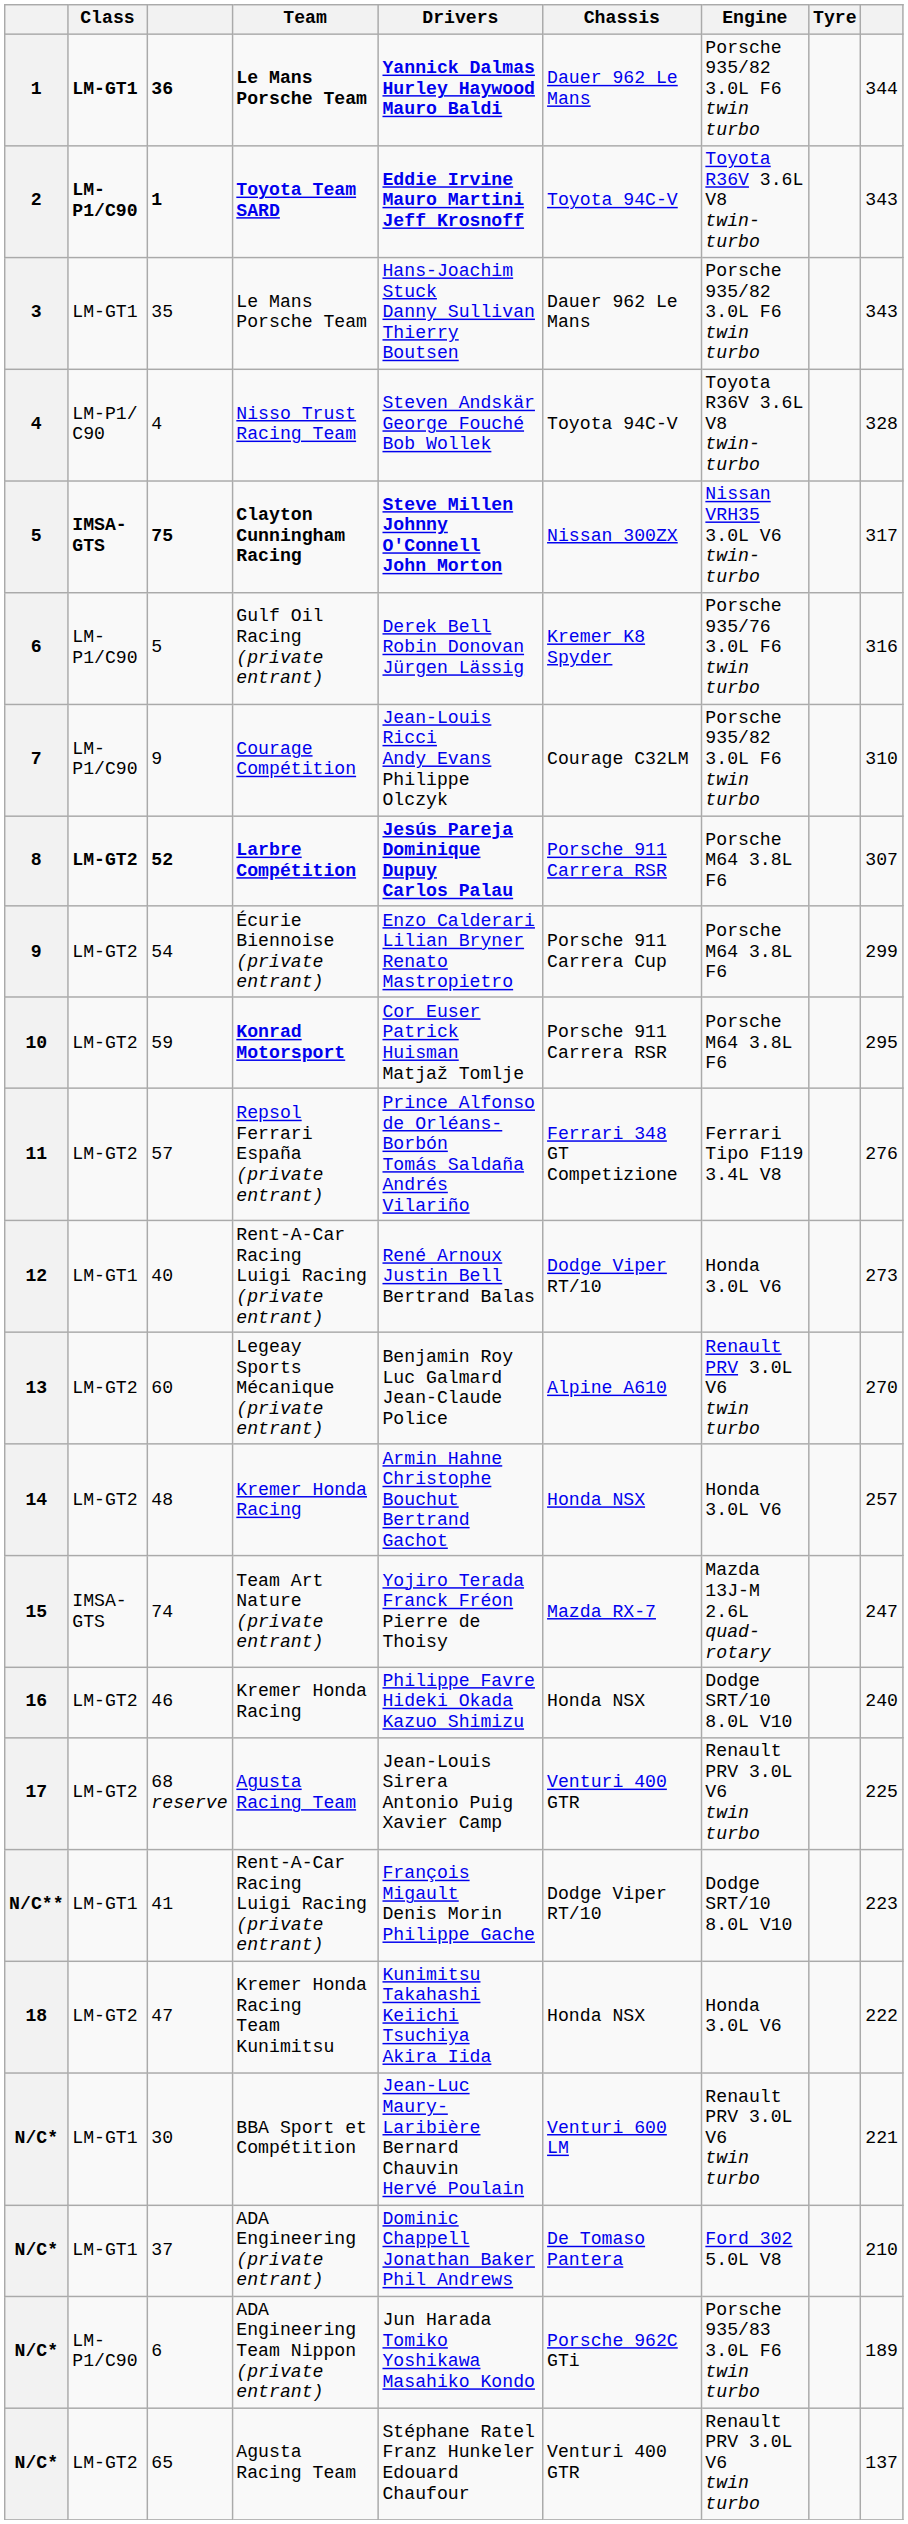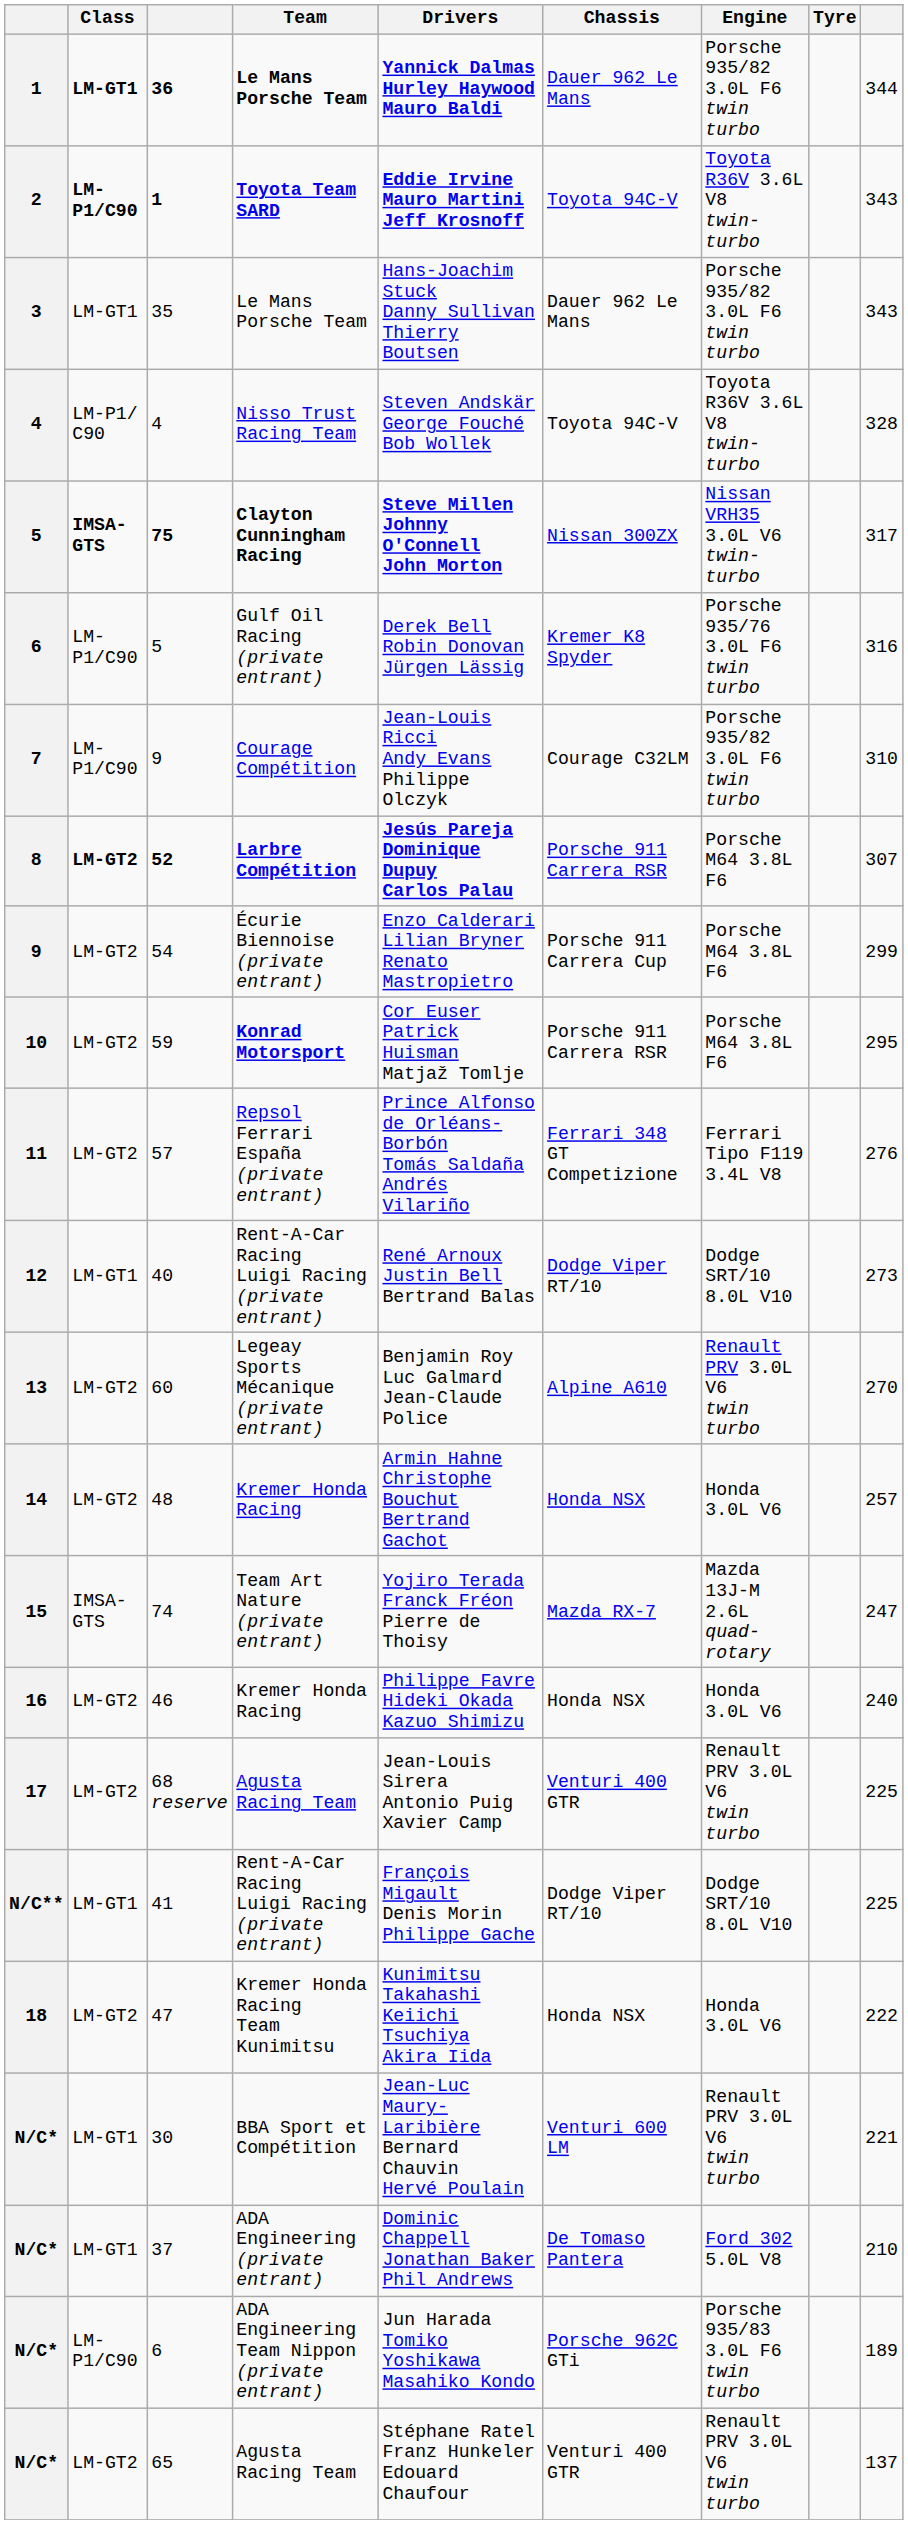 <table class="wikitable" style="font-size: 95%;">
 <tr>
 <th></th>
 <th>Class</th>
 <th></th>
 <th>Team</th>
 <th>Drivers</th>
 <th>Chassis</th>
 <th>Engine</th>
 <th>Tyre</th>
 <th></th>
 </tr>
 <tr>
 <th><strong>1</strong></th>
 <td><strong>LM-GT1</strong></td>
 <td><strong>36</strong></td>
 <td><strong> Le Mans Porsche Team</strong></td>
 <td><strong> <a href='#'>Yannick Dalmas</a><br> <a href='#'>Hurley Haywood</a><br> <a href='#'>Mauro Baldi</a> </strong></td>
 <td><a href='#'>Dauer 962 Le Mans</a></td>
 <td>Porsche 935/82 3.0L F6<br><em>twin turbo</em></td>
 <td></td>
 <td>344</td>
 </tr>
 <tr>
 <th><strong>2</strong></th>
 <td><strong>LM-P1/C90</strong></td>
 <td><strong>1</strong></td>
 <td><strong> <a href='#'>Toyota Team SARD</a></strong></td>
 <td><strong> <a href='#'>Eddie Irvine</a><br> <a href='#'>Mauro Martini</a><br>  <a href='#'>Jeff Krosnoff</a> </strong></td>
 <td><a href='#'>Toyota 94C-V</a></td>
 <td><a href='#'>Toyota R36V</a> 3.6L V8<br><em>twin-turbo</em></td>
 <td></td>
 <td>343</td>
 </tr>
 <tr>
 <th>3</th>
 <td>LM-GT1</td>
 <td>35</td>
 <td> Le Mans Porsche Team</td>
 <td> <a href='#'>Hans-Joachim Stuck</a><br> <a href='#'>Danny Sullivan</a><br> <a href='#'>Thierry Boutsen</a></td>
 <td>Dauer 962 Le Mans</td>
 <td>Porsche 935/82 3.0L F6<br><em>twin turbo</em></td>
 <td></td>
 <td>343</td>
 </tr>
 <tr>
 <th>4</th>
 <td>LM-P1/ C90</td>
 <td>4</td>
 <td> <a href='#'>Nisso Trust Racing Team</a></td>
 <td> <a href='#'>Steven Andskär</a><br> <a href='#'>George Fouché</a><br>  <a href='#'>Bob Wollek</a></td>
 <td>Toyota 94C-V</td>
 <td>Toyota R36V 3.6L V8<br><em>twin-turbo</em></td>
 <td></td>
 <td>328</td>
 </tr>
 <tr>
 <th><strong>5</strong></th>
 <td><strong>IMSA-GTS</strong></td>
 <td><strong>75</strong></td>
 <td><strong> Clayton Cunningham Racing </strong></td>
 <td><strong> <a href='#'>Steve Millen</a><br> <a href='#'>Johnny O'Connell</a><br> <a href='#'>John Morton</a> </strong></td>
 <td><a href='#'>Nissan 300ZX</a></td>
 <td><a href='#'>Nissan VRH35</a> 3.0L V6<br><em>twin-turbo</em></td>
 <td></td>
 <td>317</td>
 </tr>
 <tr>
 <th>6</th>
 <td>LM-P1/C90</td>
 <td>5</td>
 <td> Gulf Oil Racing<br><em>(private entrant)</em></td>
 <td> <a href='#'>Derek Bell</a><br> <a href='#'>Robin Donovan</a><br> <a href='#'>Jürgen Lässig</a></td>
 <td><a href='#'>Kremer K8 Spyder</a></td>
 <td>Porsche 935/76 3.0L F6<br><em>twin turbo</em></td>
 <td></td>
 <td>316</td>
 </tr>
 <tr>
 <th>7</th>
 <td>LM-P1/C90</td>
 <td>9</td>
 <td> <a href='#'>Courage Compétition</a></td>
 <td> <a href='#'>Jean-Louis Ricci</a><br> <a href='#'>Andy Evans</a><br> Philippe Olczyk</td>
 <td>Courage C32LM</td>
 <td>Porsche 935/82 3.0L F6<br><em>twin turbo</em></td>
 <td></td>
 <td>310</td>
 </tr>
 <tr>
 <th><strong>8</strong></th>
 <td><strong>LM-GT2</strong></td>
 <td><strong>52</strong></td>
 <td><strong> <a href='#'>Larbre Compétition</a> </strong></td>
 <td><strong> <a href='#'>Jesús Pareja</a><br> <a href='#'>Dominique Dupuy</a><br> <a href='#'>Carlos Palau</a> </strong></td>
 <td><a href='#'>Porsche 911 Carrera RSR</a></td>
 <td>Porsche M64 3.8L F6</td>
 <td></td>
 <td>307</td>
 </tr>
 <tr>
 <th>9</th>
 <td>LM-GT2</td>
 <td>54</td>
 <td> Écurie Biennoise<br><em>(private entrant)</em></td>
 <td> <a href='#'>Enzo Calderari</a><br> <a href='#'>Lilian Bryner</a><br> <a href='#'>Renato Mastropietro</a></td>
 <td>Porsche 911 Carrera Cup</td>
 <td>Porsche M64 3.8L F6</td>
 <td></td>
 <td>299</td>
 </tr>
 <tr>
 <th>10</th>
 <td>LM-GT2</td>
 <td>59</td>
 <td><strong> <a href='#'>Konrad Motorsport</a></strong></td>
 <td> <a href='#'>Cor Euser</a><br> <a href='#'>Patrick Huisman</a><br> Matjaž Tomlje</td>
 <td>Porsche 911 Carrera RSR</td>
 <td>Porsche M64 3.8L F6</td>
 <td></td>
 <td>295</td>
 </tr>
 <tr>
 <th>11</th>
 <td>LM-GT2</td>
 <td>57</td>
 <td> <a href='#'>Repsol</a> Ferrari España <br><em>(private entrant)</em></td>
 <td> <a href='#'>Prince Alfonso de Orléans-Borbón</a><br> <a href='#'>Tomás Saldaña</a><br>  <a href='#'>Andrés Vilariño</a></td>
 <td><a href='#'>Ferrari 348</a> GT Competizione</td>
 <td>Ferrari Tipo F119 3.4L V8</td>
 <td></td>
 <td>276</td>
 </tr>
 <tr>
 <th>12</th>
 <td>LM-GT1</td>
 <td>40</td>
 <td> Rent-A-Car Racing<br> Luigi Racing<br><em>(private entrant)</em></td>
 <td> <a href='#'>René Arnoux</a><br> <a href='#'>Justin Bell</a><br>  Bertrand Balas</td>
 <td><a href='#'>Dodge Viper</a> RT/10</td>
-<td>Honda 3.0L V6</td>
+<td>Dodge SRT/10 8.0L V10</td>
 <td></td>
 <td>273</td>
 </tr>
 <tr>
 <th>13</th>
 <td>LM-GT2</td>
 <td>60</td>
 <td> Legeay Sports Mécanique<br><em>(private entrant)</em></td>
 <td> Benjamin Roy<br> Luc Galmard<br> Jean-Claude Police</td>
 <td><a href='#'>Alpine A610</a></td>
 <td><a href='#'>Renault PRV</a> 3.0L V6<br><em>twin turbo</em></td>
 <td></td>
 <td>270</td>
 </tr>
 <tr>
 <th>14</th>
 <td>LM-GT2</td>
 <td>48</td>
 <td> <a href='#'>Kremer Honda Racing</a></td>
 <td> <a href='#'>Armin Hahne</a><br> <a href='#'>Christophe Bouchut</a><br> <a href='#'>Bertrand Gachot</a></td>
 <td><a href='#'>Honda NSX</a></td>
 <td>Honda 3.0L V6</td>
 <td></td>
 <td>257</td>
 </tr>
 <tr>
 <th>15</th>
 <td>IMSA-GTS</td>
 <td>74</td>
 <td> Team Art Nature<br><em>(private entrant)</em></td>
 <td> <a href='#'>Yojiro Terada</a><br> <a href='#'>Franck Fréon</a><br> Pierre de Thoisy</td>
 <td><a href='#'>Mazda RX-7</a></td>
 <td>Mazda 13J-M 2.6L<br> <em>quad-rotary</em></td>
 <td></td>
 <td>247</td>
 </tr>
 <tr>
 <th>16</th>
 <td>LM-GT2</td>
 <td>46</td>
 <td> Kremer Honda Racing</td>
 <td> <a href='#'>Philippe Favre</a><br> <a href='#'>Hideki Okada</a><br> <a href='#'>Kazuo Shimizu</a></td>
 <td>Honda NSX</td>
-<td>Dodge SRT/10 8.0L V10</td>
+<td>Honda 3.0L V6</td>
 <td></td>
 <td>240</td>
 </tr>
 <tr>
 <th>17</th>
 <td>LM-GT2</td>
 <td>68<br><em>reserve</em></td>
 <td> <a href='#'>Agusta Racing Team</a></td>
 <td> Jean-Louis Sirera<br> Antonio Puig<br> Xavier Camp</td>
 <td><a href='#'>Venturi 400</a> GTR</td>
 <td>Renault PRV 3.0L V6<br><em>twin turbo</em></td>
 <td></td>
 <td>225</td>
 </tr>
 <tr>
 <th>N/C**</th>
 <td>LM-GT1</td>
 <td>41</td>
 <td> Rent-A-Car Racing<br> Luigi Racing<br><em>(private entrant)</em></td>
 <td> <a href='#'>François Migault</a><br> Denis Morin<br> <a href='#'>Philippe Gache</a></td>
 <td>Dodge Viper RT/10</td>
 <td>Dodge SRT/10 8.0L V10</td>
 <td></td>
-<td>223</td>
+<td>225</td>
 </tr>
 <tr>
 <th>18</th>
 <td>LM-GT2</td>
 <td>47</td>
 <td> Kremer Honda Racing<br> Team Kunimitsu</td>
 <td> <a href='#'>Kunimitsu Takahashi</a><br> <a href='#'>Keiichi Tsuchiya</a><br> <a href='#'>Akira Iida</a></td>
 <td>Honda NSX</td>
 <td>Honda 3.0L V6</td>
 <td></td>
 <td>222</td>
 </tr>
 <tr>
 <th>N/C*</th>
 <td>LM-GT1</td>
 <td>30</td>
 <td> BBA Sport et Compétition</td>
 <td> <a href='#'>Jean-Luc Maury-Laribière</a><br> Bernard Chauvin<br> <a href='#'>Hervé Poulain</a></td>
 <td><a href='#'>Venturi 600 LM</a></td>
 <td>Renault PRV 3.0L V6<br><em>twin turbo</em></td>
 <td></td>
 <td>221</td>
 </tr>
 <tr>
 <th>N/C*</th>
 <td>LM-GT1</td>
 <td>37</td>
 <td> ADA Engineering<br><em>(private entrant)</em></td>
 <td> <a href='#'>Dominic Chappell</a><br> <a href='#'>Jonathan Baker</a><br>  <a href='#'>Phil Andrews</a></td>
 <td><a href='#'>De Tomaso Pantera</a></td>
 <td><a href='#'>Ford 302</a> 5.0L V8</td>
 <td></td>
 <td>210</td>
 </tr>
 <tr>
 <th>N/C*</th>
 <td>LM-P1/C90</td>
 <td>6</td>
 <td> ADA Engineering<br> Team Nippon<br><em>(private entrant)</em></td>
 <td> Jun Harada<br> <a href='#'>Tomiko Yoshikawa</a><br> <a href='#'>Masahiko Kondo</a></td>
 <td><a href='#'>Porsche 962C</a> GTi</td>
 <td>Porsche 935/83 3.0L F6<br><em>twin turbo</em></td>
 <td></td>
 <td>189</td>
 </tr>
 <tr>
 <th>N/C*</th>
 <td>LM-GT2</td>
 <td>65</td>
 <td> Agusta Racing Team</td>
 <td> Stéphane Ratel<br> Franz Hunkeler<br> Edouard Chaufour</td>
 <td>Venturi 400 GTR</td>
 <td>Renault PRV 3.0L V6<br><em>twin turbo</em></td>
 <td></td>
 <td>137</td>
 </tr>
 </table>
